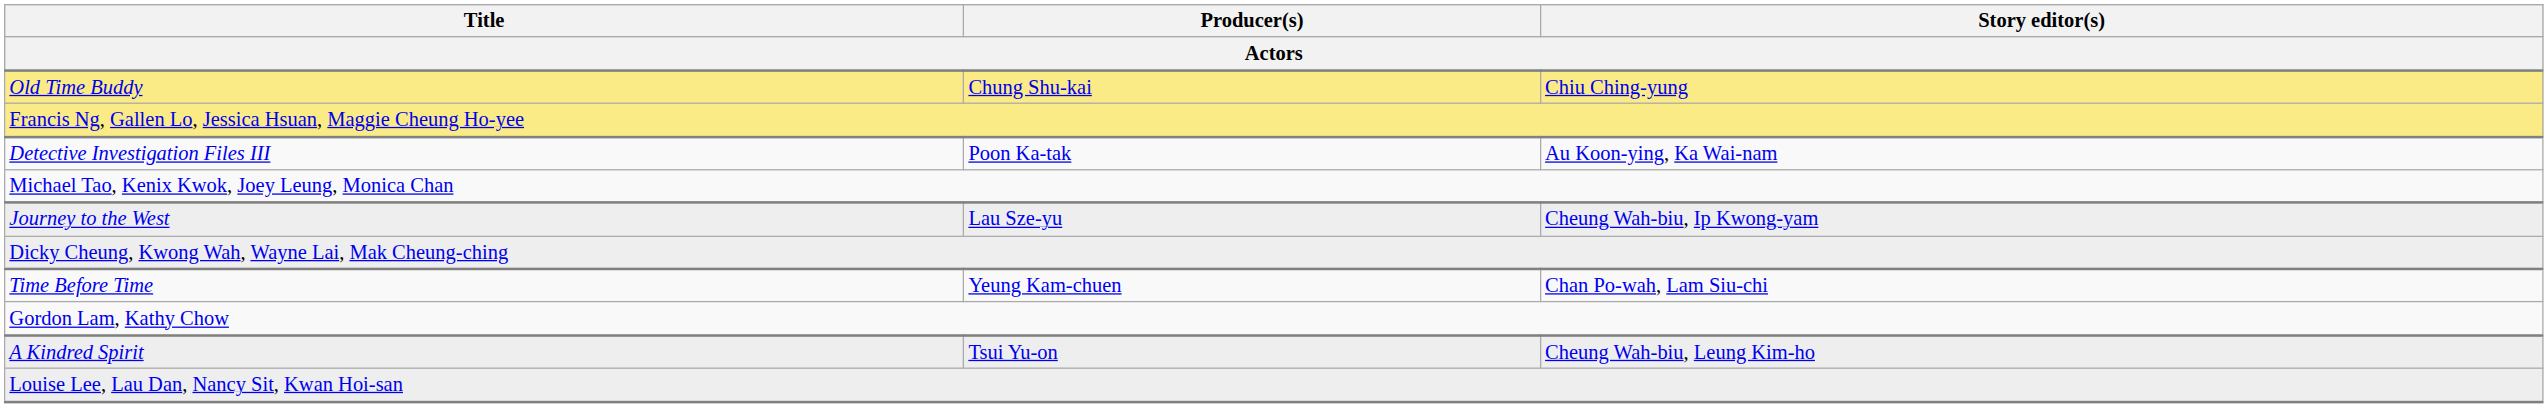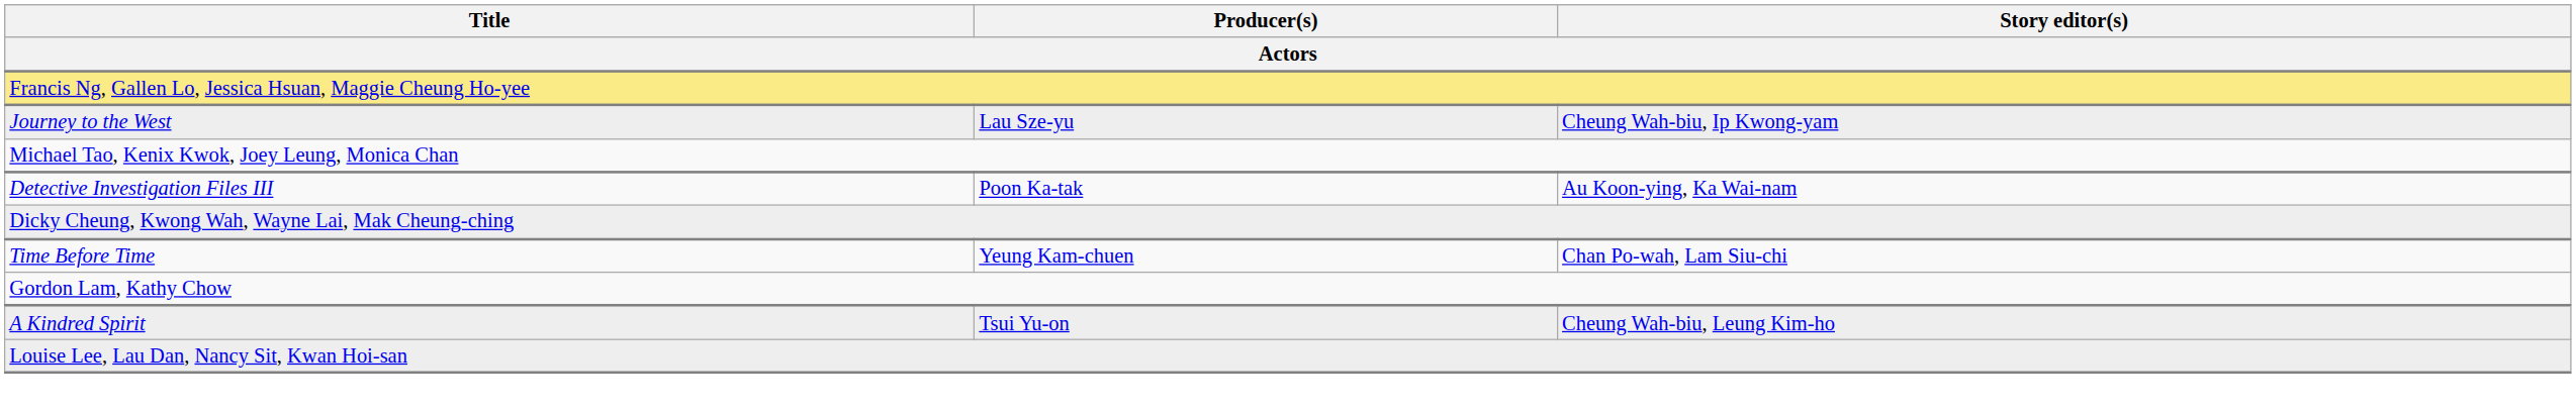 <table class="wikitable" border="1" width="100%">
 <tr style="background:#bebebe">
 <th>Title</th>
 <th>Producer(s)</th>
 <th>Story editor(s)</th>
 </tr>
 <tr style="background:#bebebe">
 <th colspan="3" style="border-bottom:2px solid grey">Actors</th>
 </tr>
 <tr style="background:#FAEB86">
-<td><em><a href='#'>Old Time Buddy</a></em></td>
-<td><a href='#'>Chung Shu-kai</a></td>
-<td><a href='#'>Chiu Ching-yung</a></td>
+<td colspan="3" style="border-bottom:2px solid grey"><a href='#'>Francis Ng</a>, <a href='#'>Gallen Lo</a>, <a href='#'>Jessica Hsuan</a>, <a href='#'>Maggie Cheung Ho-yee</a></td>
 </tr>
-<tr style="background:#FAEB86">
-<td colspan="3" style="border-bottom:2px solid grey"><a href='#'>Francis Ng</a>, <a href='#'>Gallen Lo</a>, <a href='#'>Jessica Hsuan</a>, <a href='#'>Maggie Cheung Ho-yee</a></td>
+<tr style="background:#EEEEEE">
+<td><em><a href='#'>Journey to the West</a></em></td>
+<td><a href='#'>Lau Sze-yu</a></td>
+<td><a href='#'>Cheung Wah-biu</a>, <a href='#'>Ip Kwong-yam</a></td>
+</tr>
+<tr>
+<td colspan="3" style="border-bottom:2px solid grey"><a href='#'>Michael Tao</a>, <a href='#'>Kenix Kwok</a>, <a href='#'>Joey Leung</a>, <a href='#'>Monica Chan</a></td>
 </tr>
 <tr>
 <td><em><a href='#'>Detective Investigation Files III</a></em></td>
 <td><a href='#'>Poon Ka-tak</a></td>
 <td><a href='#'>Au Koon-ying</a>, <a href='#'>Ka Wai-nam</a></td>
-</tr>
-<tr>
-<td colspan="3" style="border-bottom:2px solid grey"><a href='#'>Michael Tao</a>, <a href='#'>Kenix Kwok</a>, <a href='#'>Joey Leung</a>, <a href='#'>Monica Chan</a></td>
-</tr>
-<tr style="background:#EEEEEE">
-<td><em><a href='#'>Journey to the West</a></em></td>
-<td><a href='#'>Lau Sze-yu</a></td>
-<td><a href='#'>Cheung Wah-biu</a>, <a href='#'>Ip Kwong-yam</a></td>
 </tr>
 <tr style="background:#EEEEEE">
 <td colspan="3" style="border-bottom:2px solid grey"><a href='#'>Dicky Cheung</a>, <a href='#'>Kwong Wah</a>, <a href='#'>Wayne Lai</a>, <a href='#'>Mak Cheung-ching</a></td>
 </tr>
 <tr>
 <td><em><a href='#'>Time Before Time</a></em></td>
 <td><a href='#'>Yeung Kam-chuen</a></td>
 <td><a href='#'>Chan Po-wah</a>, <a href='#'>Lam Siu-chi</a></td>
 </tr>
 <tr>
 <td colspan="3" style="border-bottom:2px solid grey"><a href='#'>Gordon Lam</a>, <a href='#'>Kathy Chow</a></td>
 </tr>
 <tr style="background:#EEEEEE">
 <td><em><a href='#'>A Kindred Spirit</a></em></td>
 <td><a href='#'>Tsui Yu-on</a></td>
 <td><a href='#'>Cheung Wah-biu</a>, <a href='#'>Leung Kim-ho</a></td>
 </tr>
 <tr style="background:#EEEEEE">
 <td colspan="3" style="border-bottom:2px solid grey"><a href='#'>Louise Lee</a>, <a href='#'>Lau Dan</a>, <a href='#'>Nancy Sit</a>, <a href='#'>Kwan Hoi-san</a></td>
 </tr>
 </table>
